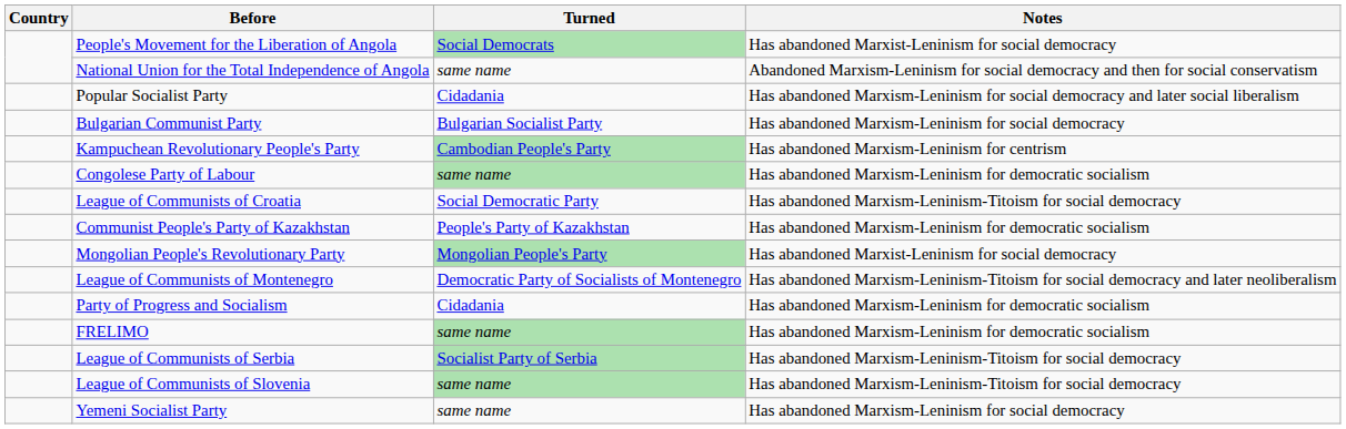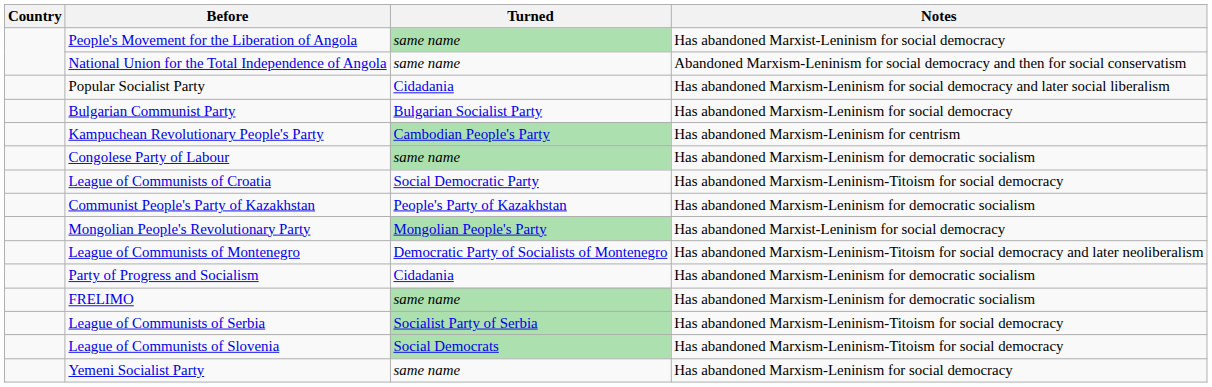 <table class="wikitable" style="font-size:100%">
 <tr>
 <th>Country</th>
 <th>Before</th>
 <th>Turned</th>
 <th>Notes</th>
 </tr>
 <tr>
 <td rowspan="2"></td>
 <td><a href='#'>People's Movement for the Liberation of Angola</a></td>
-<td colspan="1" style="background-color:#ACE1AF"><a href='#'>Social Democrats</a></td>
+<td colspan="1" style="background-color:#ACE1AF"><em>same name</em></td>
 <td>Has abandoned Marxist-Leninism for social democracy</td>
 </tr>
 <tr>
 <td><a href='#'>National Union for the Total Independence of Angola</a></td>
 <td><em>same name</em></td>
 <td>Abandoned Marxism-Leninism for social democracy and then for social conservatism</td>
 </tr>
 <tr>
 <td></td>
 <td>Popular Socialist Party</td>
 <td><a href='#'>Cidadania</a></td>
 <td>Has abandoned Marxism-Leninism for social democracy and later social liberalism</td>
 </tr>
 <tr>
 <td></td>
 <td><a href='#'>Bulgarian Communist Party</a></td>
 <td><a href='#'>Bulgarian Socialist Party</a></td>
 <td>Has abandoned Marxism-Leninism for social democracy</td>
 </tr>
 <tr>
 <td></td>
 <td><a href='#'>Kampuchean Revolutionary People's Party</a></td>
 <td colspan="1" style="background-color:#ACE1AF"><a href='#'>Cambodian People's Party</a></td>
 <td>Has abandoned Marxism-Leninism for centrism</td>
 </tr>
 <tr>
 <td></td>
 <td><a href='#'>Congolese Party of Labour</a></td>
 <td colspan="1" style="background-color:#ACE1AF"><em>same name</em></td>
 <td>Has abandoned Marxism-Leninism for democratic socialism</td>
 </tr>
 <tr>
 <td></td>
 <td><a href='#'>League of Communists of Croatia</a></td>
 <td><a href='#'>Social Democratic Party</a></td>
 <td>Has abandoned Marxism-Leninism-Titoism for social democracy</td>
 </tr>
 <tr>
 <td></td>
 <td><a href='#'>Communist People's Party of Kazakhstan</a></td>
 <td><a href='#'>People's Party of Kazakhstan</a></td>
 <td>Has abandoned Marxism-Leninism for democratic socialism</td>
 </tr>
 <tr>
 <td></td>
 <td><a href='#'>Mongolian People's Revolutionary Party</a></td>
 <td colspan="1" style="background-color:#ACE1AF"><a href='#'>Mongolian People's Party</a></td>
 <td>Has abandoned Marxist-Leninism for social democracy</td>
 </tr>
 <tr>
 <td></td>
 <td><a href='#'>League of Communists of Montenegro</a></td>
 <td><a href='#'>Democratic Party of Socialists of Montenegro</a></td>
 <td>Has abandoned Marxism-Leninism-Titoism for social democracy and later neoliberalism</td>
 </tr>
 <tr>
 <td></td>
 <td><a href='#'>Party of Progress and Socialism</a></td>
 <td><a href='#'>Cidadania</a></td>
 <td>Has abandoned Marxism-Leninism for democratic socialism</td>
 </tr>
 <tr>
 <td></td>
 <td><a href='#'>FRELIMO</a></td>
 <td colspan="1" style="background-color:#ACE1AF"><em>same name</em></td>
 <td>Has abandoned Marxism-Leninism for democratic socialism</td>
 </tr>
 <tr>
 <td></td>
 <td><a href='#'>League of Communists of Serbia</a></td>
 <td colspan="1" style="background-color:#ACE1AF"><a href='#'>Socialist Party of Serbia</a></td>
 <td>Has abandoned Marxism-Leninism-Titoism for social democracy</td>
 </tr>
 <tr>
 <td></td>
 <td><a href='#'>League of Communists of Slovenia</a></td>
-<td colspan="1" style="background-color:#ACE1AF"><em>same name</em></td>
+<td colspan="1" style="background-color:#ACE1AF"><a href='#'>Social Democrats</a></td>
 <td>Has abandoned Marxism-Leninism-Titoism for social democracy</td>
 </tr>
 <tr>
 <td></td>
 <td><a href='#'>Yemeni Socialist Party</a></td>
 <td><em>same name</em></td>
 <td>Has abandoned Marxism-Leninism for social democracy</td>
 </tr>
 </table>
